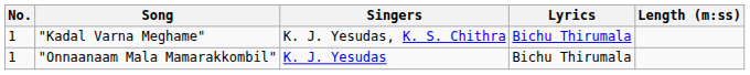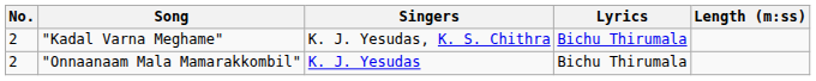 <table class="wikitable" style="font-size:95%;">
 <tr>
 <th>No.</th>
 <th>Song</th>
 <th>Singers</th>
 <th>Lyrics</th>
 <th>Length (m:ss)</th>
 </tr>
 <tr>
-<td>1</td>
+<td>2</td>
 <td>"Kadal Varna Meghame"</td>
 <td>K. J. Yesudas, <a href='#'>K. S. Chithra</a></td>
 <td><a href='#'>Bichu Thirumala</a></td>
 <td></td>
 </tr>
 <tr>
-<td>1</td>
+<td>2</td>
 <td>"Onnaanaam Mala Mamarakkombil"</td>
 <td><a href='#'>K. J. Yesudas</a></td>
 <td>Bichu Thirumala</td>
 <td></td>
 </tr>
 </table>
